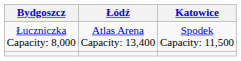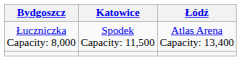 <table class="wikitable" style="text-align:center;">
 <tr>
 <th><a href='#'>Bydgoszcz</a></th>
+<th><a href='#'>Katowice</a></th>
 <th><a href='#'>Łódź</a></th>
-<th><a href='#'>Katowice</a></th>
 </tr>
 <tr>
 <td><a href='#'>Łuczniczka</a><br>Capacity: 8,000</td>
+<td><a href='#'>Spodek</a><br>Capacity: 11,500</td>
 <td><a href='#'>Atlas Arena</a><br>Capacity: 13,400</td>
-<td><a href='#'>Spodek</a><br>Capacity: 11,500</td>
 </tr>
 <tr>
 <td></td>
 <td></td>
 <td></td>
 </tr>
 </table>
